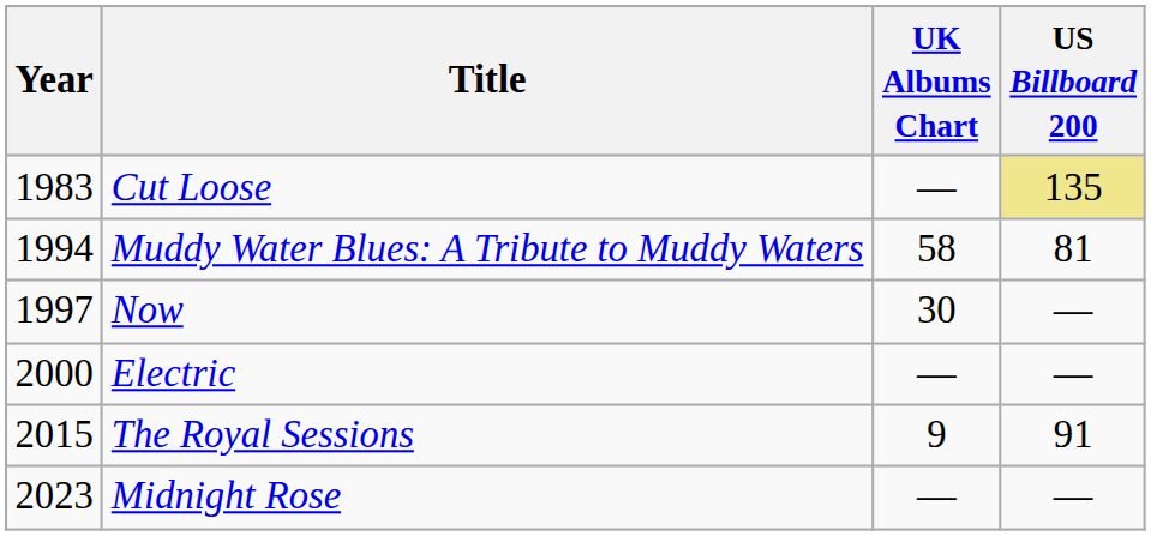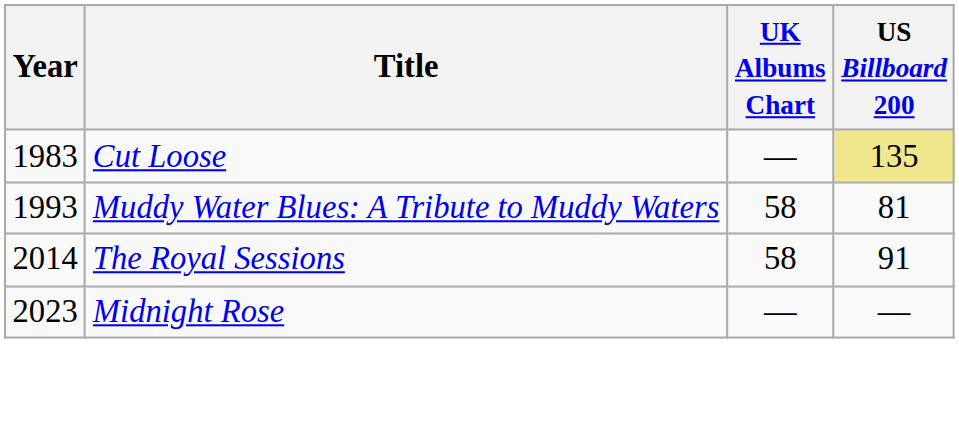 <table class="wikitable">
 <tr>
 <th>Year</th>
 <th>Title</th>
 <th width="45"><small><a href='#'>UK Albums Chart</a></small></th>
 <th width="45"><small>US <a href='#'><em>Billboard</em> 200</a></small></th>
 </tr>
 <tr>
 <td>1983</td>
 <td><em><a href='#'>Cut Loose</a></em></td>
 <td align="center">—</td>
 <td align="center" style="background: khaki;">135</td>
 </tr>
 <tr>
-<td>1994</td>
+<td>1993</td>
 <td><em><a href='#'>Muddy Water Blues: A Tribute to Muddy Waters</a></em></td>
 <td align="center">58</td>
 <td align="center">81</td>
 </tr>
 <tr>
-<td>1997</td>
-<td><em><a href='#'>Now</a></em></td>
-<td align="center">30</td>
-<td align="center">—</td>
-</tr>
-<tr>
-<td>2000</td>
-<td><em><a href='#'>Electric</a></em></td>
-<td align="center">—</td>
-<td align="center">—</td>
-</tr>
-<tr>
-<td>2015</td>
+<td>2014</td>
 <td><em><a href='#'>The Royal Sessions</a></em></td>
-<td align="center">9</td>
+<td align="center">58</td>
 <td align="center">91</td>
 </tr>
 <tr>
 <td>2023</td>
 <td><em><a href='#'>Midnight Rose</a></em></td>
 <td align="center">—</td>
 <td align="center">—</td>
 </tr>
 </table>
